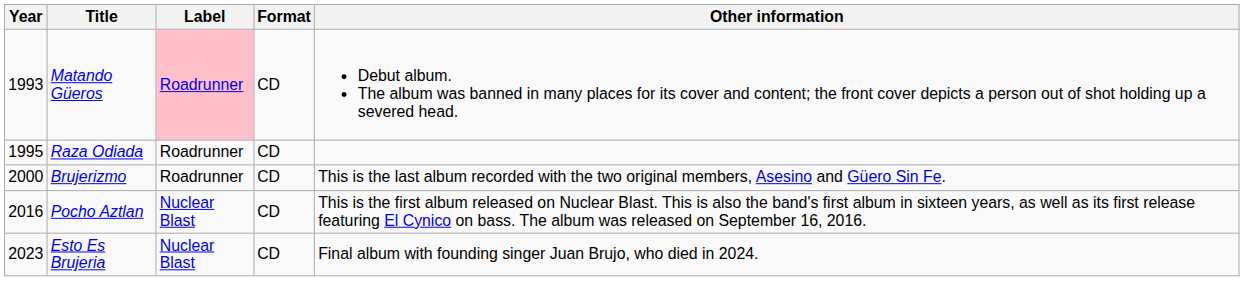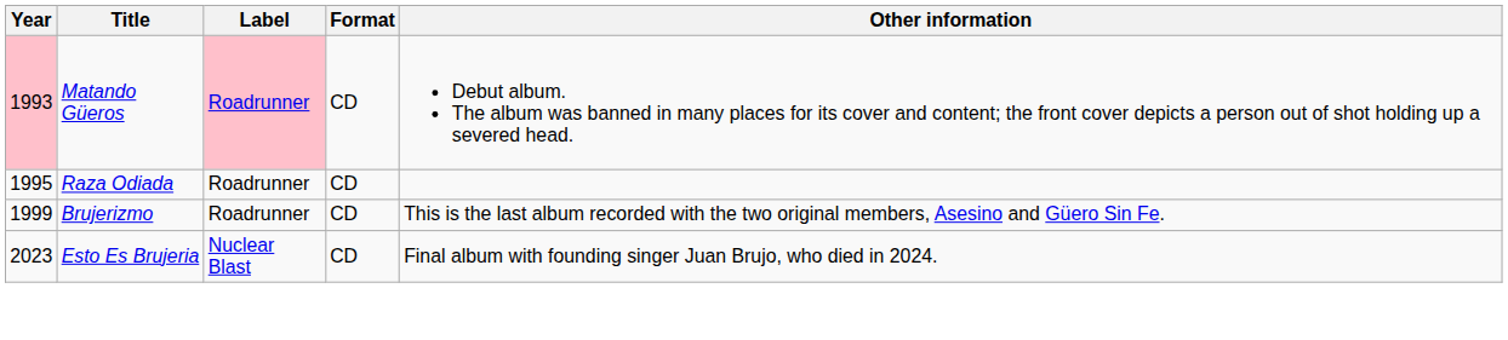 <table class="wikitable">
 <tr>
 <th>Year</th>
 <th>Title</th>
 <th>Label</th>
 <th>Format</th>
 <th>Other information</th>
 </tr>
 <tr>
-<td>1993</td>
+<td style="background: pink;">1993</td>
 <td><em><a href='#'>Matando Güeros</a></em></td>
 <td style="background: pink;"><a href='#'>Roadrunner</a></td>
 <td>CD</td>
 <td><br><ul><li>Debut album.</li><li>The album was banned in many places for its cover and content; the front cover depicts a person out of shot holding up a severed head.</li></ul></td>
 </tr>
 <tr>
 <td>1995</td>
 <td><em><a href='#'>Raza Odiada</a></em></td>
 <td>Roadrunner</td>
 <td>CD</td>
 <td></td>
 </tr>
 <tr>
-<td>2000</td>
+<td>1999</td>
 <td><em><a href='#'>Brujerizmo</a></em></td>
 <td>Roadrunner</td>
 <td>CD</td>
 <td>This is the last album recorded with the two original members, <a href='#'>Asesino</a> and <a href='#'>Güero Sin Fe</a>.</td>
-</tr>
-<tr>
-<td>2016</td>
-<td><em><a href='#'>Pocho Aztlan</a></em></td>
-<td><a href='#'>Nuclear Blast</a></td>
-<td>CD</td>
-<td>This is the first album released on Nuclear Blast. This is also the band's first album in sixteen years, as well as its first release featuring <a href='#'>El Cynico</a> on bass. The album was released on September 16, 2016.</td>
 </tr>
 <tr>
 <td>2023</td>
 <td><em><a href='#'>Esto Es Brujeria</a></em></td>
 <td><a href='#'>Nuclear Blast</a></td>
 <td>CD</td>
 <td>Final album with founding singer Juan Brujo, who died in 2024.</td>
 </tr>
 </table>
